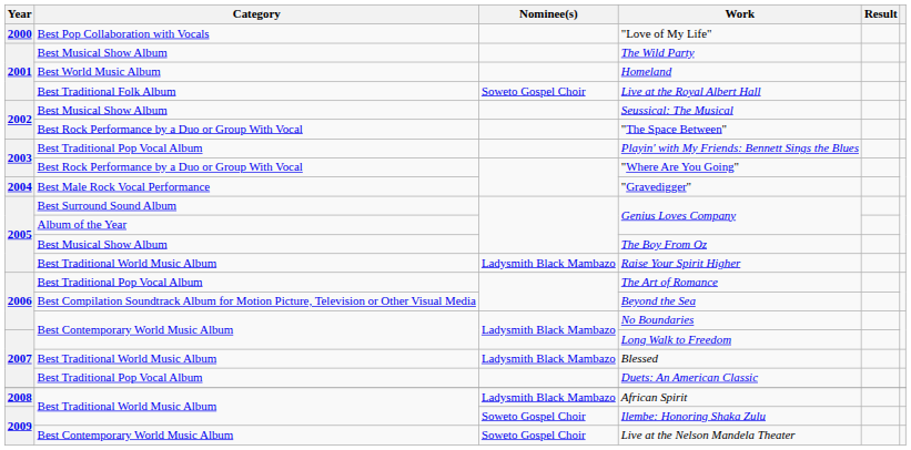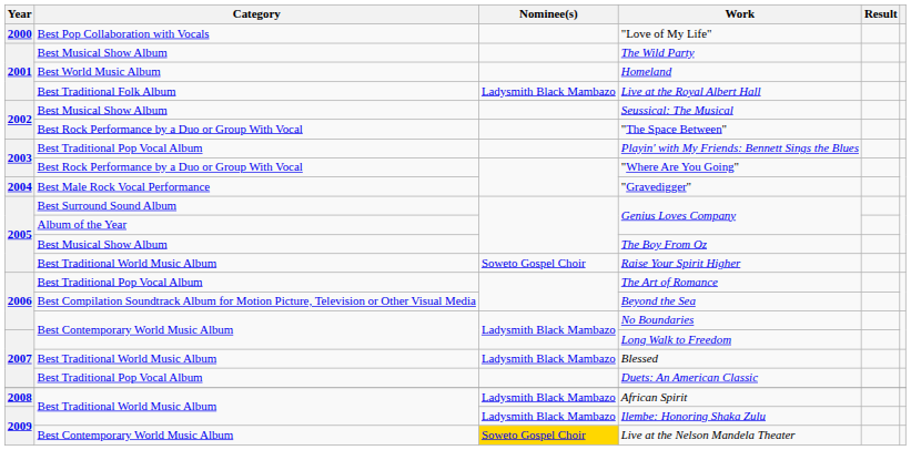 <table class="wikitable sortable plainrowheaders">
 <tr>
 <th scope=col>Year</th>
 <th scope=col>Category</th>
 <th scope=col>Nominee(s)</th>
 <th scope=col>Work</th>
 <th scope=col>Result</th>
 <th scope=col></th>
 </tr>
 <tr>
 <th scope="row"><a href='#'>2000</a></th>
 <td><a href='#'>Best Pop Collaboration with Vocals</a></td>
 <td></td>
 <td>"Love of My Life"</td>
 <td></td>
 <td align="center"></td>
 </tr>
 <tr>
 <th rowspan="3" scope="rowgroup"><a href='#'>2001</a></th>
 <td><a href='#'>Best Musical Show Album</a></td>
 <td></td>
 <td><em><a href='#'>The Wild Party</a></em></td>
 <td></td>
 <td align="center"></td>
 </tr>
 <tr>
 <td><a href='#'>Best World Music Album</a></td>
 <td></td>
 <td><em><a href='#'>Homeland</a></em></td>
 <td></td>
 <td align="center"></td>
 </tr>
 <tr>
 <td><a href='#'>Best Traditional Folk Album</a></td>
-<td><a href='#'>Soweto Gospel Choir</a></td>
+<td><a href='#'>Ladysmith Black Mambazo</a></td>
 <td><em><a href='#'>Live at the Royal Albert Hall</a></em></td>
 <td></td>
 <td align="center"></td>
 </tr>
 <tr>
 <th rowspan="2" scope="rowgroup"><a href='#'>2002</a></th>
 <td><a href='#'>Best Musical Show Album</a></td>
 <td></td>
 <td><em><a href='#'>Seussical: The Musical</a></em></td>
 <td></td>
 <td align="center"></td>
 </tr>
 <tr>
 <td><a href='#'>Best Rock Performance by a Duo or Group With Vocal</a></td>
 <td></td>
 <td>"<a href='#'>The Space Between</a>"</td>
 <td></td>
 <td align="center"></td>
 </tr>
 <tr>
 <th rowspan="2" scope="rowgroup"><a href='#'>2003</a></th>
 <td><a href='#'>Best Traditional Pop Vocal Album</a></td>
 <td></td>
 <td><em><a href='#'>Playin' with My Friends: Bennett Sings the Blues</a></em></td>
 <td></td>
 <td align="center"></td>
 </tr>
 <tr>
 <td><a href='#'>Best Rock Performance by a Duo or Group With Vocal</a></td>
 <td rowspan="2"></td>
 <td>"<a href='#'>Where Are You Going</a>"</td>
 <td></td>
 <td rowspan="2" align="center"></td>
 </tr>
 <tr>
 <th scope="row"><a href='#'>2004</a></th>
 <td><a href='#'>Best Male Rock Vocal Performance</a></td>
 <td>"<a href='#'>Gravedigger</a>"</td>
 <td></td>
 </tr>
 <tr>
 <th rowspan="4" scope="rowgroup"><a href='#'>2005</a></th>
 <td><a href='#'>Best Surround Sound Album</a></td>
 <td rowspan="3"></td>
 <td rowspan="2"><em><a href='#'>Genius Loves Company</a></em></td>
 <td></td>
 <td rowspan="3" align="center"></td>
 </tr>
 <tr>
 <td><a href='#'>Album of the Year</a></td>
 <td></td>
 </tr>
 <tr>
 <td><a href='#'>Best Musical Show Album</a></td>
 <td><em><a href='#'>The Boy From Oz</a></em></td>
 <td></td>
 </tr>
 <tr>
 <td><a href='#'>Best Traditional World Music Album</a></td>
-<td><a href='#'>Ladysmith Black Mambazo</a></td>
+<td><a href='#'>Soweto Gospel Choir</a></td>
 <td><em><a href='#'>Raise Your Spirit Higher</a></em></td>
 <td></td>
 <td align="center"></td>
 </tr>
 <tr>
 <th rowspan="3" scope="rowgroup"><a href='#'>2006</a></th>
 <td><a href='#'>Best Traditional Pop Vocal Album</a></td>
 <td rowspan="2"></td>
 <td><em><a href='#'>The Art of Romance</a></em></td>
 <td></td>
 <td rowspan="2" align="center"></td>
 </tr>
 <tr>
 <td><a href='#'>Best Compilation Soundtrack Album for Motion Picture, Television or Other Visual Media</a></td>
 <td><em><a href='#'>Beyond the Sea</a></em></td>
 <td></td>
 </tr>
 <tr>
 <td rowspan="2"><a href='#'>Best Contemporary World Music Album</a></td>
 <td rowspan="2"><a href='#'>Ladysmith Black Mambazo</a></td>
 <td><em><a href='#'>No Boundaries</a></em></td>
 <td></td>
 <td rowspan="2" align="center"></td>
 </tr>
 <tr>
 <th rowspan="3" scope="rowgroup"><a href='#'>2007</a></th>
 <td><em><a href='#'>Long Walk to Freedom</a></em></td>
 <td></td>
 </tr>
 <tr>
 <td><a href='#'>Best Traditional World Music Album</a></td>
 <td><a href='#'>Ladysmith Black Mambazo</a></td>
 <td><em>Blessed</em></td>
 <td></td>
 <td align="center"></td>
 </tr>
 <tr>
 <td><a href='#'>Best Traditional Pop Vocal Album</a></td>
 <td></td>
 <td><em><a href='#'>Duets: An American Classic</a></em></td>
 <td></td>
 <td align="center"></td>
 </tr>
 <tr>
 </tr>
 <tr>
 <th scope="row"><a href='#'>2008</a></th>
 <td rowspan="2"><a href='#'>Best Traditional World Music Album</a></td>
 <td><a href='#'>Ladysmith Black Mambazo</a></td>
 <td><em>African Spirit</em></td>
 <td></td>
 <td align="center"></td>
 </tr>
 <tr>
 <th rowspan="2" scope="rowgroup"><a href='#'>2009</a></th>
-<td><a href='#'>Soweto Gospel Choir</a></td>
+<td><a href='#'>Ladysmith Black Mambazo</a></td>
 <td><em><a href='#'>Ilembe: Honoring Shaka Zulu</a></em></td>
 <td></td>
 <td align="center"></td>
 </tr>
 <tr>
 <td><a href='#'>Best Contemporary World Music Album</a></td>
-<td><a href='#'>Soweto Gospel Choir</a></td>
+<td style="background: gold;"><a href='#'>Soweto Gospel Choir</a></td>
 <td><em>Live at the Nelson Mandela Theater</em></td>
 <td></td>
 <td align="center"></td>
 </tr>
 </table>
